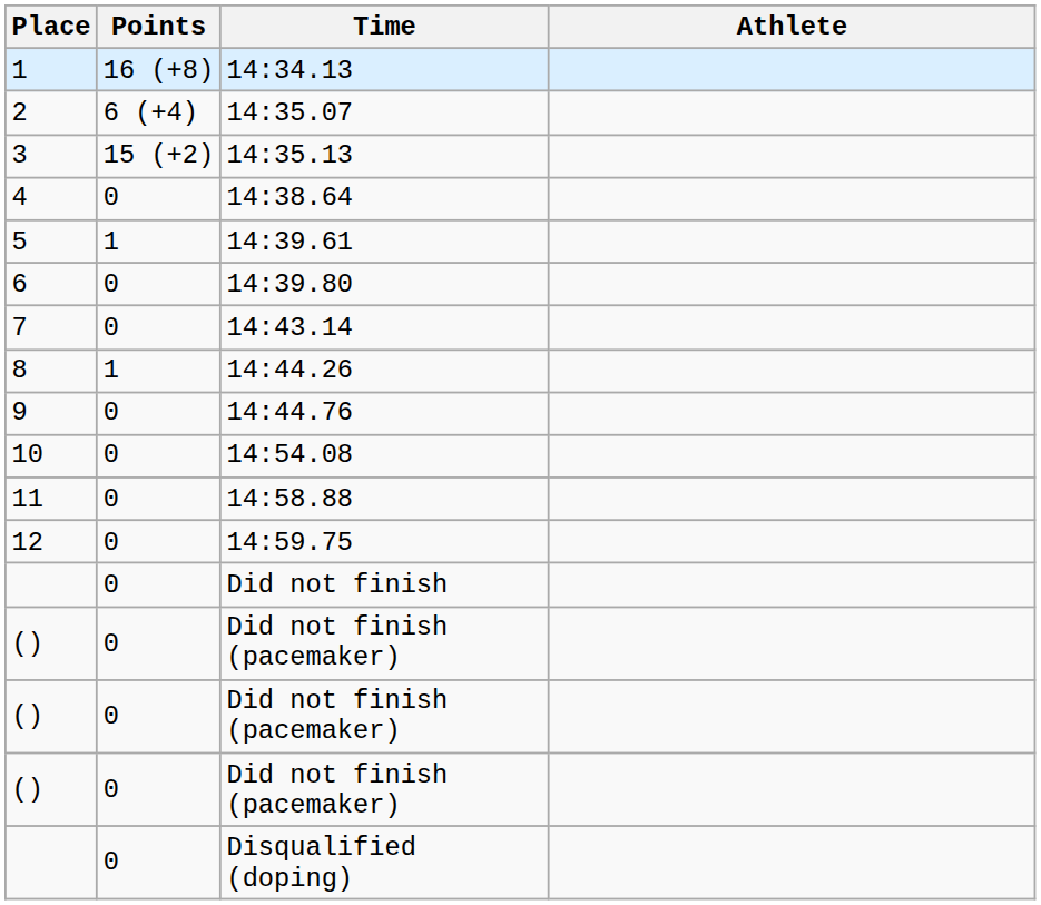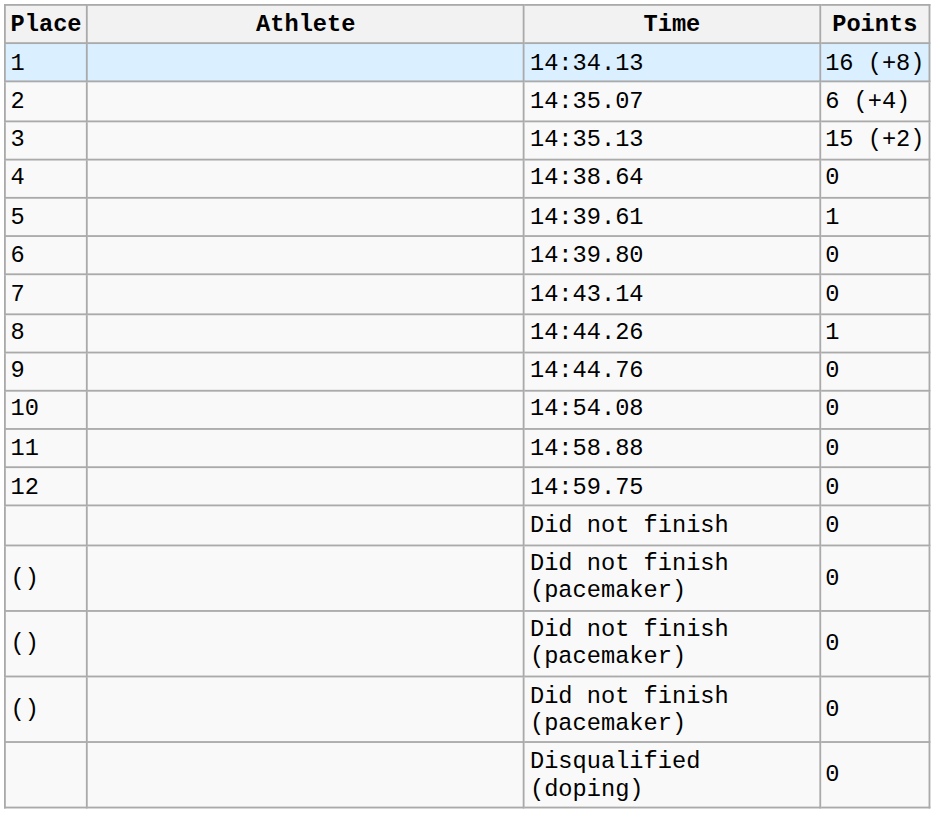 <table class="wikitable sortable">
 <tr>
 <th>Place</th>
+<th style="width:18em">Athlete</th>
+<th style="width:12em">Time</th>
 <th>Points</th>
-<th style="width:12em">Time</th>
-<th style="width:18em">Athlete</th>
 </tr>
 <tr style="background:#daefff;">
 <td>1 </td>
+<td></td>
+<td>14:34.13 </td>
 <td>16 (+8)</td>
-<td>14:34.13 </td>
-<td></td>
 </tr>
 <tr>
 <td>2</td>
+<td></td>
+<td>14:35.07</td>
 <td>6 (+4)</td>
-<td>14:35.07</td>
-<td></td>
 </tr>
 <tr>
 <td>3</td>
+<td></td>
+<td>14:35.13</td>
 <td>15 (+2)</td>
-<td>14:35.13</td>
-<td></td>
 </tr>
 <tr>
 <td>4</td>
+<td></td>
+<td>14:38.64 </td>
 <td>0</td>
-<td>14:38.64 </td>
-<td></td>
 </tr>
 <tr>
 <td>5</td>
+<td></td>
+<td>14:39.61</td>
 <td>1</td>
-<td>14:39.61</td>
-<td></td>
 </tr>
 <tr>
 <td>6</td>
+<td></td>
+<td>14:39.80</td>
 <td>0</td>
-<td>14:39.80</td>
-<td></td>
 </tr>
 <tr>
 <td>7</td>
+<td></td>
+<td>14:43.14</td>
 <td>0</td>
-<td>14:43.14</td>
-<td></td>
 </tr>
 <tr>
 <td>8</td>
+<td></td>
+<td>14:44.26</td>
 <td>1</td>
-<td>14:44.26</td>
-<td></td>
 </tr>
 <tr>
 <td>9</td>
+<td></td>
+<td>14:44.76 </td>
 <td>0</td>
-<td>14:44.76 </td>
-<td></td>
 </tr>
 <tr>
 <td>10</td>
+<td></td>
+<td>14:54.08 </td>
 <td>0</td>
-<td>14:54.08 </td>
-<td></td>
 </tr>
 <tr>
 <td>11</td>
+<td></td>
+<td>14:58.88</td>
 <td>0</td>
-<td>14:58.88</td>
-<td></td>
 </tr>
 <tr>
 <td>12</td>
+<td></td>
+<td>14:59.75</td>
 <td>0</td>
-<td>14:59.75</td>
-<td></td>
 </tr>
 <tr>
 <td data-sort-value="13"></td>
+<td></td>
+<td>Did not finish</td>
 <td>0</td>
-<td>Did not finish</td>
-<td></td>
 </tr>
 <tr>
 <td data-sort-value="14"> ()</td>
+<td></td>
+<td>Did not finish (pacemaker)</td>
 <td>0</td>
-<td>Did not finish (pacemaker)</td>
-<td></td>
 </tr>
 <tr>
 <td data-sort-value="14"> ()</td>
+<td></td>
+<td>Did not finish (pacemaker)</td>
 <td>0</td>
-<td>Did not finish (pacemaker)</td>
-<td></td>
 </tr>
 <tr>
 <td data-sort-value="14"> ()</td>
+<td></td>
+<td>Did not finish (pacemaker)</td>
 <td>0</td>
-<td>Did not finish (pacemaker)</td>
-<td></td>
 </tr>
 <tr>
 <td data-sort-value="15"></td>
+<td></td>
+<td>Disqualified (doping)</td>
 <td>0</td>
-<td>Disqualified (doping)</td>
-<td></td>
 </tr>
 </table>
